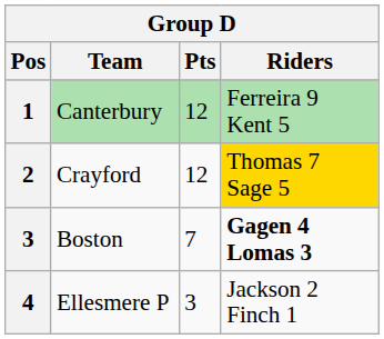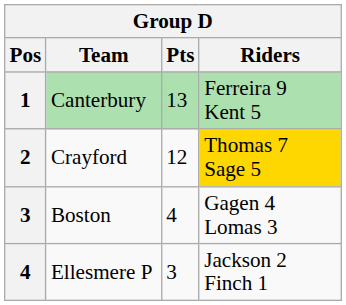 <table class="wikitable">
 <tr>
 <th colspan="4">Group D</th>
 </tr>
 <tr>
 <th width=20>Pos</th>
 <th width=80>Team</th>
 <th width=20>Pts</th>
 <th width=100>Riders</th>
 </tr>
 <tr style="background:#ACE1AF;">
 <th>1</th>
 <td>Canterbury</td>
-<td>12</td>
+<td>13</td>
 <td>Ferreira 9<br>Kent 5</td>
 </tr>
 <tr>
 <th>2</th>
 <td>Crayford</td>
 <td>12</td>
 <td style="background: gold;">Thomas 7<br>Sage 5</td>
 </tr>
 <tr>
 <th>3</th>
 <td>Boston</td>
-<td>7</td>
-<td><strong>Gagen 4<br>Lomas 3</strong></td>
+<td>4</td>
+<td>Gagen 4<br>Lomas 3</td>
 </tr>
 <tr>
 <th>4</th>
 <td>Ellesmere P</td>
 <td>3</td>
 <td>Jackson 2<br>Finch 1</td>
 </tr>
 </table>
